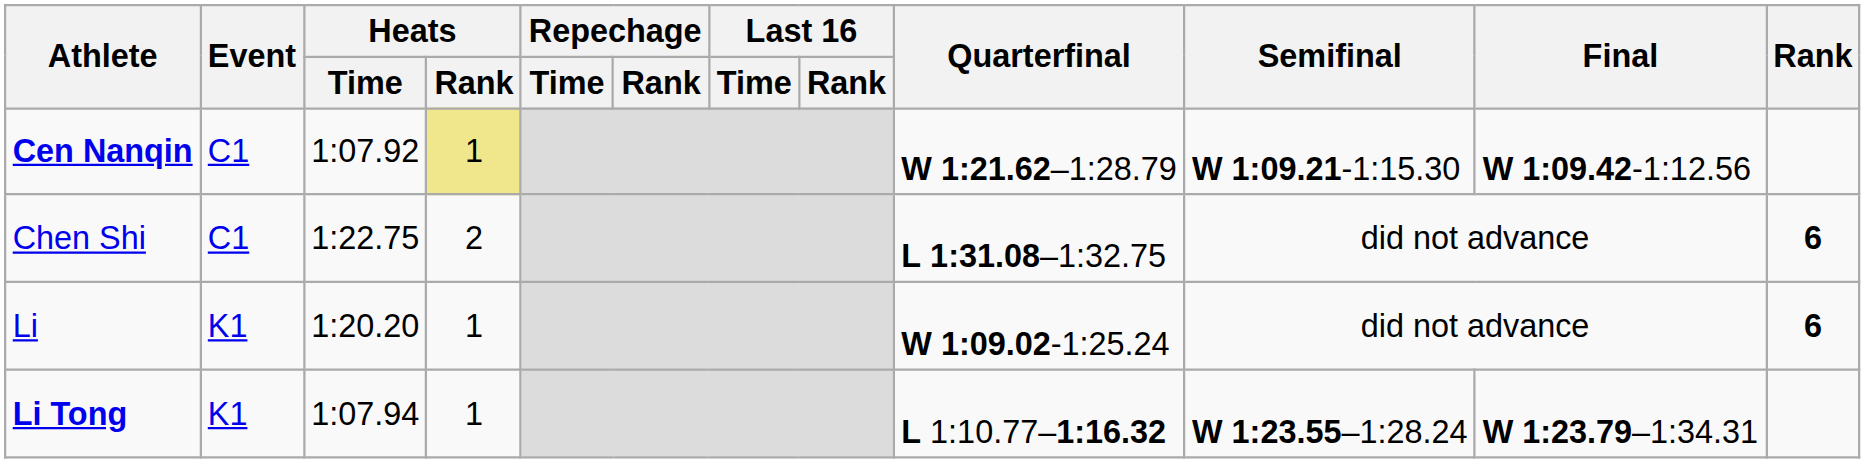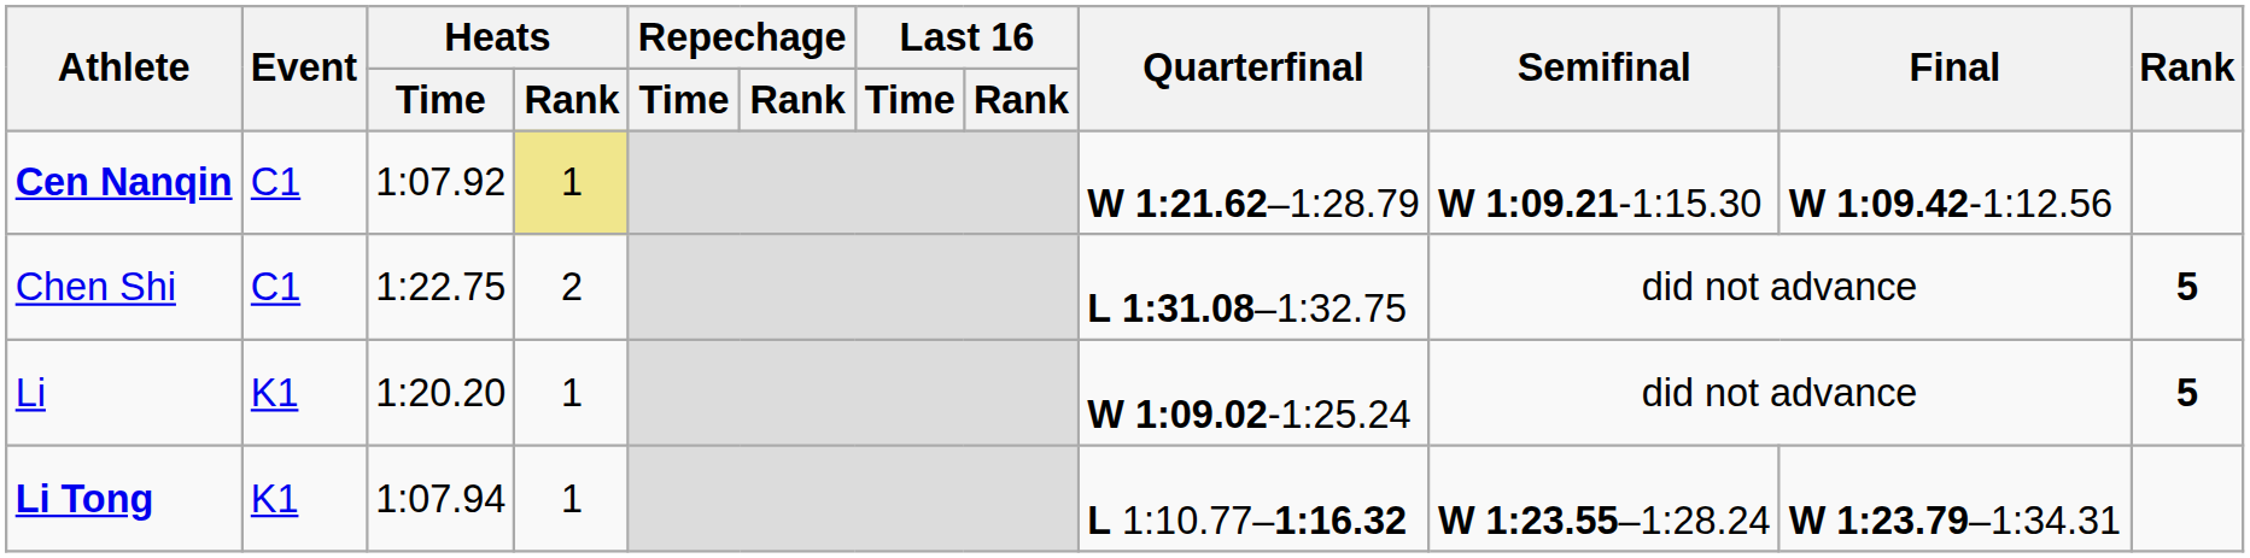 <table class="wikitable" style="text-align:center; font-size:90%">
 <tr>
 <th rowspan="2">Athlete</th>
 <th rowspan="2">Event</th>
 <th colspan="2">Heats</th>
 <th colspan="2">Repechage</th>
 <th colspan="2">Last 16</th>
 <th rowspan="2">Quarterfinal</th>
 <th rowspan="2">Semifinal</th>
 <th rowspan="2">Final</th>
 <th rowspan="2">Rank</th>
 </tr>
 <tr>
 <th>Time</th>
 <th>Rank</th>
 <th>Time</th>
 <th>Rank</th>
 <th>Time</th>
 <th>Rank</th>
 </tr>
 <tr>
 <td align="left"><strong><a href='#'>Cen Nanqin</a></strong></td>
 <td align="left"><a href='#'>C1</a></td>
 <td>1:07.92</td>
 <td style="background: khaki;">1 <strong></strong></td>
 <td colspan="4" style="background:#dcdcdc;"></td>
 <td align=left><br><strong>W</strong> <strong>1:21.62</strong>–1:28.79</td>
 <td align=left><br><strong>W</strong> <strong>1:09.21</strong>-1:15.30</td>
 <td align=left><br><strong>W</strong> <strong>1:09.42</strong>-1:12.56</td>
 <td></td>
 </tr>
 <tr>
 <td align="left"><a href='#'>Chen Shi</a></td>
 <td align="left"><a href='#'>C1</a></td>
 <td>1:22.75</td>
 <td>2 <strong></strong></td>
 <td colspan="4" style="background:#dcdcdc;"></td>
 <td align=left><br><strong>L</strong> <strong>1:31.08</strong>–1:32.75</td>
 <td colspan=2>did not advance</td>
-<td><strong>6</strong></td>
+<td><strong>5</strong></td>
 </tr>
 <tr>
 <td align="left"><a href='#'>Li</a></td>
 <td align="left"><a href='#'>K1</a></td>
 <td>1:20.20</td>
 <td>1 <strong></strong></td>
 <td colspan="4" style="background:#dcdcdc;"></td>
 <td align=left><br><strong>W</strong> <strong>1:09.02</strong>-1:25.24</td>
 <td colspan=2>did not advance</td>
-<td><strong>6</strong></td>
+<td><strong>5</strong></td>
 </tr>
 <tr>
 <td align="left"><strong><a href='#'>Li Tong</a></strong></td>
 <td align="left"><a href='#'>K1</a></td>
 <td>1:07.94</td>
 <td>1 <strong></strong></td>
 <td colspan="4" style="background:#dcdcdc;"></td>
 <td align=left><br> <strong>L</strong> 1:10.77–<strong>1:16.32</strong></td>
 <td align=left><br><strong>W</strong> <strong>1:23.55</strong>–1:28.24</td>
 <td align=left><br><strong>W</strong> <strong>1:23.79</strong>–1:34.31</td>
 <td></td>
 </tr>
 </table>
